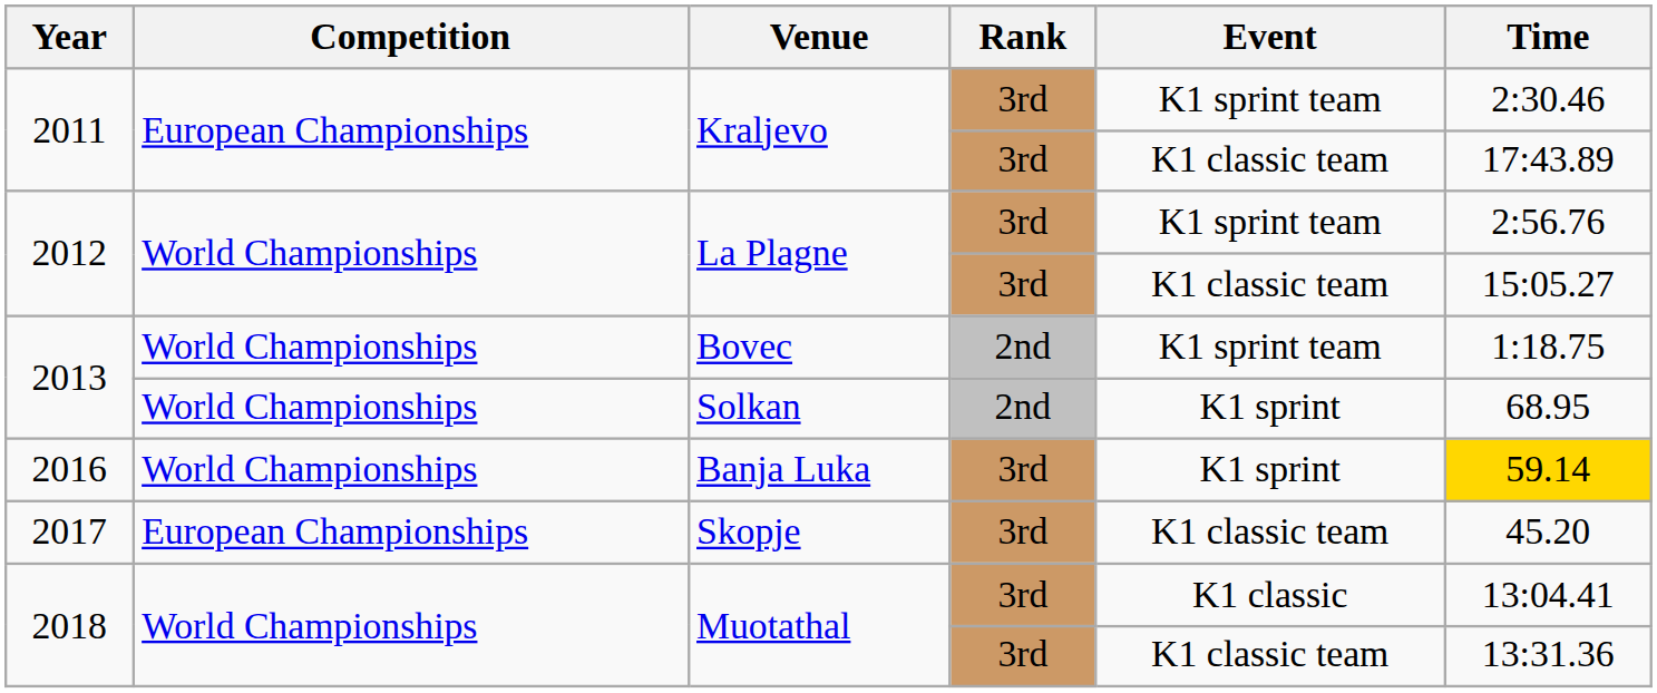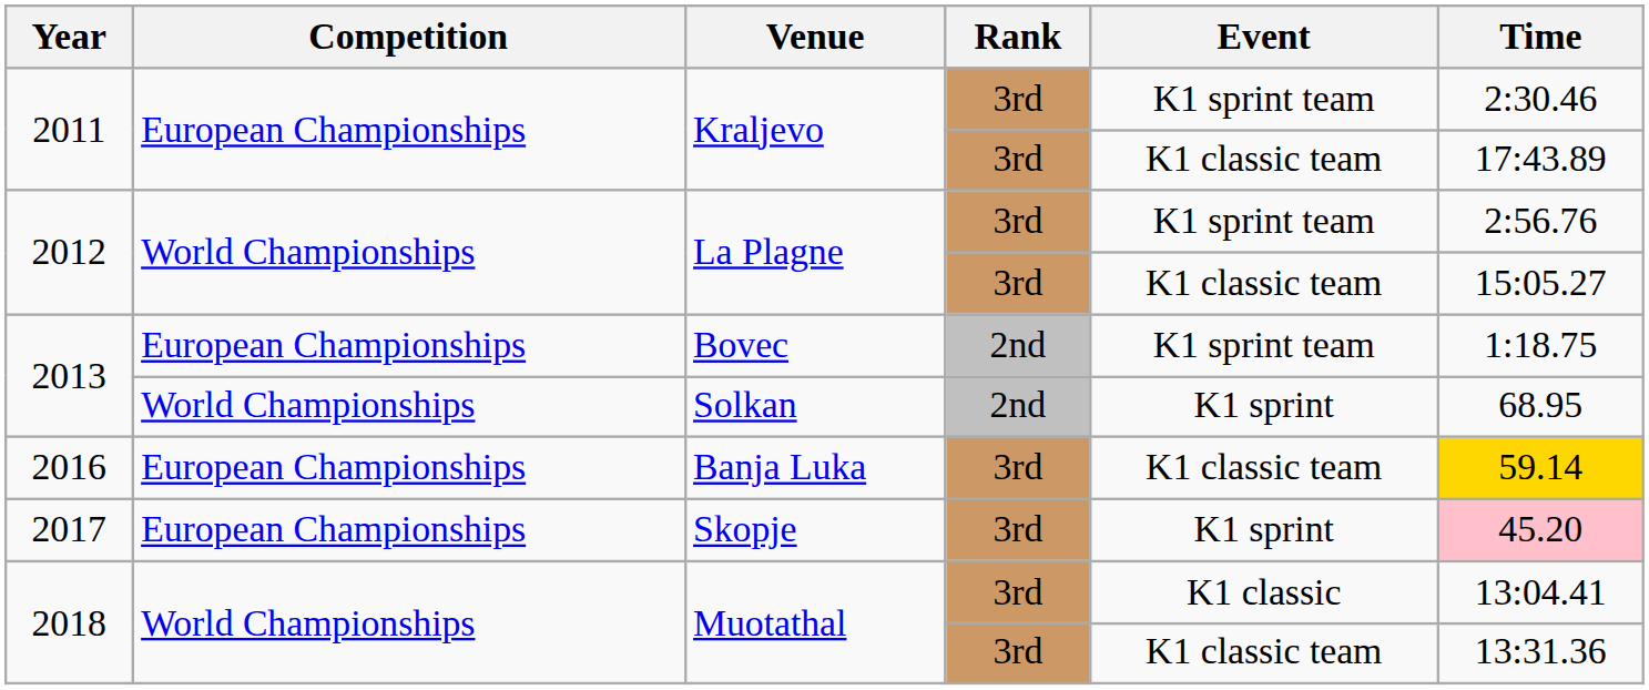 <table class="wikitable" width=50% style="font-size:90%; text-align:center;">
 <tr>
 <th>Year</th>
 <th>Competition</th>
 <th>Venue</th>
 <th>Rank</th>
 <th>Event</th>
 <th>Time</th>
 </tr>
 <tr>
 <td rowspan=2>2011</td>
 <td rowspan=2 align=left><a href='#'>European Championships</a></td>
 <td rowspan=2 align=left> <a href='#'>Kraljevo</a></td>
 <td bgcolor=cc9966>3rd</td>
 <td>K1 sprint team</td>
 <td>2:30.46</td>
 </tr>
 <tr>
 <td bgcolor=cc9966>3rd</td>
 <td>K1 classic team</td>
 <td>17:43.89</td>
 </tr>
 <tr>
 <td rowspan=2>2012</td>
 <td rowspan=2 align=left><a href='#'>World Championships</a></td>
 <td rowspan=2 align=left> <a href='#'>La Plagne</a></td>
 <td bgcolor=cc9966>3rd</td>
 <td>K1 sprint team</td>
 <td>2:56.76</td>
 </tr>
 <tr>
 <td bgcolor=cc9966>3rd</td>
 <td>K1 classic team</td>
 <td>15:05.27</td>
 </tr>
 <tr>
 <td rowspan=2>2013</td>
-<td align=left><a href='#'>World Championships</a></td>
+<td align=left><a href='#'>European Championships</a></td>
 <td align=left> <a href='#'>Bovec</a></td>
 <td bgcolor=silver>2nd</td>
 <td>K1 sprint team</td>
 <td>1:18.75</td>
 </tr>
 <tr>
 <td align=left><a href='#'>World Championships</a></td>
 <td align=left> <a href='#'>Solkan</a></td>
 <td bgcolor=silver>2nd</td>
 <td>K1 sprint</td>
 <td>68.95</td>
 </tr>
 <tr>
 <td>2016</td>
-<td align=left><a href='#'>World Championships</a></td>
+<td align=left><a href='#'>European Championships</a></td>
 <td align=left> <a href='#'>Banja Luka</a></td>
 <td bgcolor=cc9966>3rd</td>
-<td>K1 sprint</td>
+<td>K1 classic team</td>
 <td style="background: gold;">59.14</td>
 </tr>
 <tr>
 <td>2017</td>
 <td align=left><a href='#'>European Championships</a></td>
 <td align=left> <a href='#'>Skopje</a></td>
 <td bgcolor=cc9966>3rd</td>
-<td>K1 classic team</td>
-<td>45.20</td>
+<td>K1 sprint</td>
+<td style="background: pink;">45.20</td>
 </tr>
 <tr>
 <td rowspan=2>2018</td>
 <td rowspan=2 align=left><a href='#'>World Championships</a></td>
 <td rowspan=2 align=left> <a href='#'>Muotathal</a></td>
 <td bgcolor=cc9966>3rd</td>
 <td>K1 classic</td>
 <td>13:04.41</td>
 </tr>
 <tr>
 <td bgcolor=cc9966>3rd</td>
 <td>K1 classic team</td>
 <td>13:31.36</td>
 </tr>
 </table>
